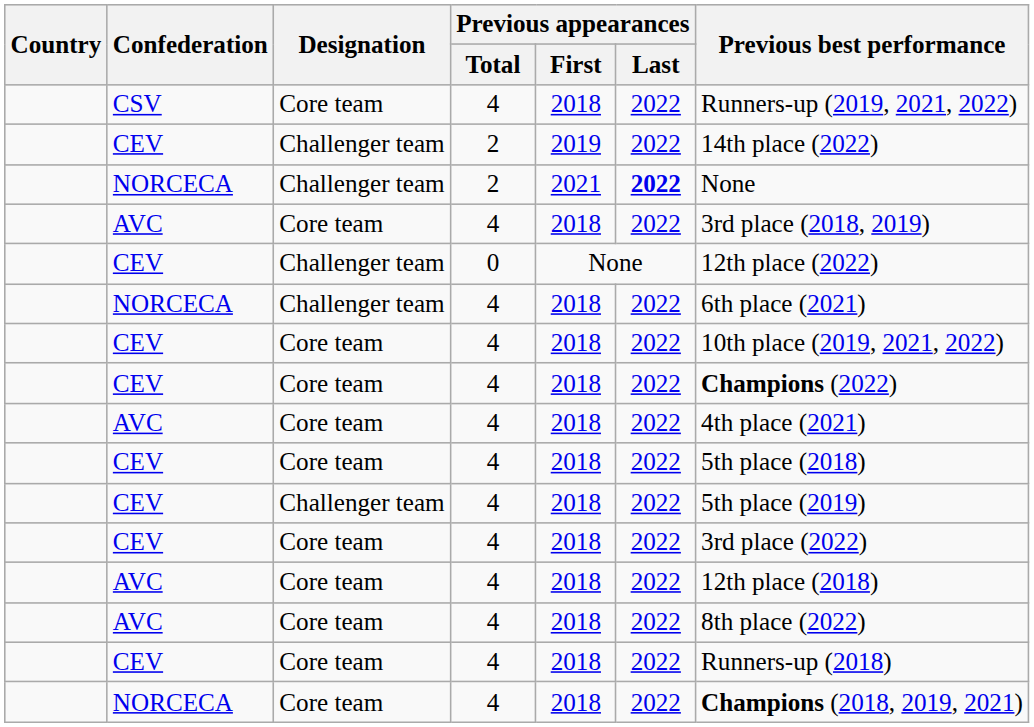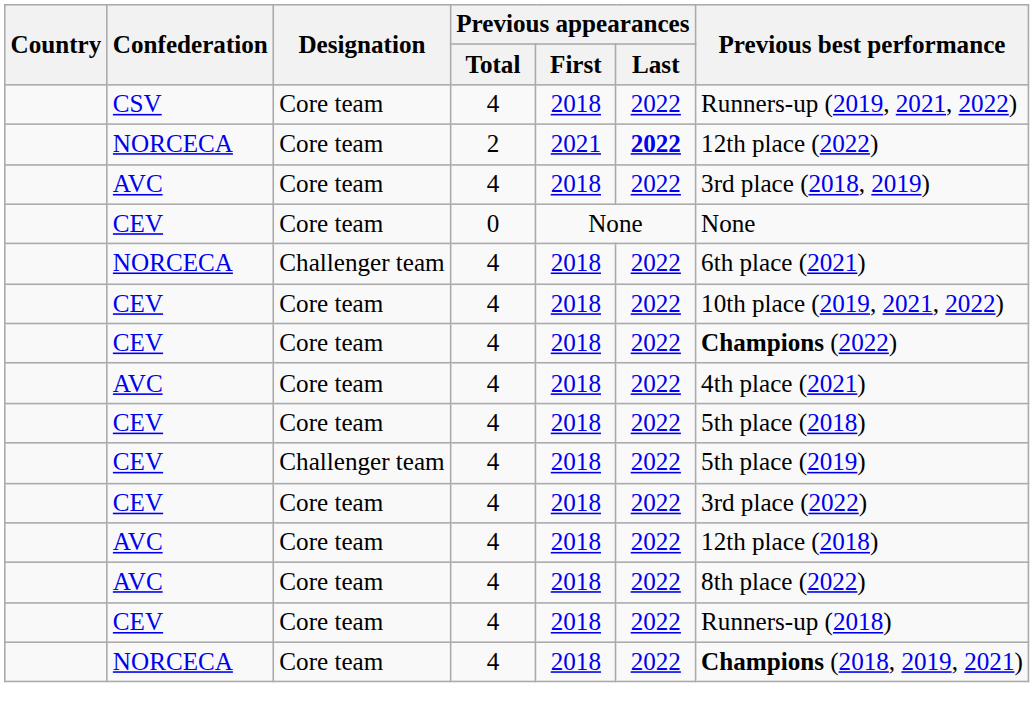 <table class="wikitable sortable">
 <tr>
 <th rowspan=2>Country</th>
 <th rowspan=2>Confederation</th>
 <th rowspan=2>Designation</th>
 <th colspan=3>Previous appearances</th>
 <th rowspan=2>Previous best performance</th>
 </tr>
 <tr>
 <th>Total</th>
 <th>First</th>
 <th>Last</th>
 </tr>
 <tr>
 <td></td>
 <td><a href='#'>CSV</a></td>
 <td>Core team</td>
 <td style="text-align:center">4</td>
 <td style="text-align:center"><a href='#'>2018</a></td>
 <td style="text-align:center"><a href='#'>2022</a></td>
 <td>Runners-up (<a href='#'>2019</a>, <a href='#'>2021</a>, <a href='#'>2022</a>)</td>
 </tr>
 <tr>
 <td></td>
-<td><a href='#'>CEV</a></td>
-<td>Challenger team</td>
-<td style="text-align:center">2</td>
-<td style="text-align:center"><a href='#'>2019</a></td>
-<td style="text-align:center"><a href='#'>2022</a></td>
-<td>14th place (<a href='#'>2022</a>)</td>
-</tr>
-<tr>
-<td></td>
 <td><a href='#'>NORCECA</a></td>
-<td>Challenger team</td>
+<td>Core team</td>
 <td style="text-align:center">2</td>
 <td style="text-align:center"><a href='#'>2021</a></td>
 <td style="text-align:center"><strong><a href='#'>2022</a></strong></td>
-<td>None</td>
+<td>12th place (<a href='#'>2022</a>)</td>
 </tr>
 <tr>
 <td></td>
 <td><a href='#'>AVC</a></td>
 <td>Core team</td>
 <td style="text-align:center">4</td>
 <td style="text-align:center"><a href='#'>2018</a></td>
 <td style="text-align:center"><a href='#'>2022</a></td>
 <td>3rd place (<a href='#'>2018</a>, <a href='#'>2019</a>)</td>
 </tr>
 <tr>
 <td></td>
 <td><a href='#'>CEV</a></td>
-<td>Challenger team</td>
+<td>Core team</td>
 <td style="text-align:center">0</td>
 <td style="text-align:center" colspan=2>None</td>
-<td>12th place (<a href='#'>2022</a>)</td>
+<td>None</td>
 </tr>
 <tr>
 <td></td>
 <td><a href='#'>NORCECA</a></td>
 <td>Challenger team</td>
 <td style="text-align:center">4</td>
 <td style="text-align:center"><a href='#'>2018</a></td>
 <td style="text-align:center"><a href='#'>2022</a></td>
 <td>6th place (<a href='#'>2021</a>)</td>
 </tr>
 <tr>
 <td></td>
 <td><a href='#'>CEV</a></td>
 <td>Core team</td>
 <td style="text-align:center">4</td>
 <td style="text-align:center"><a href='#'>2018</a></td>
 <td style="text-align:center"><a href='#'>2022</a></td>
 <td>10th place (<a href='#'>2019</a>, <a href='#'>2021</a>, <a href='#'>2022</a>)</td>
 </tr>
 <tr>
 <td></td>
 <td><a href='#'>CEV</a></td>
 <td>Core team</td>
 <td style="text-align:center">4</td>
 <td style="text-align:center"><a href='#'>2018</a></td>
 <td style="text-align:center"><a href='#'>2022</a></td>
 <td><strong>Champions</strong> (<a href='#'>2022</a>)</td>
 </tr>
 <tr>
 <td></td>
 <td><a href='#'>AVC</a></td>
 <td>Core team</td>
 <td style="text-align:center">4</td>
 <td style="text-align:center"><a href='#'>2018</a></td>
 <td style="text-align:center"><a href='#'>2022</a></td>
 <td>4th place (<a href='#'>2021</a>)</td>
 </tr>
 <tr>
 <td></td>
 <td><a href='#'>CEV</a></td>
 <td>Core team</td>
 <td style="text-align:center">4</td>
 <td style="text-align:center"><a href='#'>2018</a></td>
 <td style="text-align:center"><a href='#'>2022</a></td>
 <td>5th place (<a href='#'>2018</a>)</td>
 </tr>
 <tr>
 <td></td>
 <td><a href='#'>CEV</a></td>
 <td>Challenger team</td>
 <td style="text-align:center">4</td>
 <td style="text-align:center"><a href='#'>2018</a></td>
 <td style="text-align:center"><a href='#'>2022</a></td>
 <td>5th place (<a href='#'>2019</a>)</td>
 </tr>
 <tr>
 <td></td>
 <td><a href='#'>CEV</a></td>
 <td>Core team</td>
 <td style="text-align:center">4</td>
 <td style="text-align:center"><a href='#'>2018</a></td>
 <td style="text-align:center"><a href='#'>2022</a></td>
 <td>3rd place (<a href='#'>2022</a>)</td>
 </tr>
 <tr>
 <td></td>
 <td><a href='#'>AVC</a></td>
 <td>Core team</td>
 <td style="text-align:center">4</td>
 <td style="text-align:center"><a href='#'>2018</a></td>
 <td style="text-align:center"><a href='#'>2022</a></td>
 <td>12th place (<a href='#'>2018</a>)</td>
 </tr>
 <tr>
 <td></td>
 <td><a href='#'>AVC</a></td>
 <td>Core team</td>
 <td style="text-align:center">4</td>
 <td style="text-align:center"><a href='#'>2018</a></td>
 <td style="text-align:center"><a href='#'>2022</a></td>
 <td>8th place (<a href='#'>2022</a>)</td>
 </tr>
 <tr>
 <td></td>
 <td><a href='#'>CEV</a></td>
 <td>Core team</td>
 <td style="text-align:center">4</td>
 <td style="text-align:center"><a href='#'>2018</a></td>
 <td style="text-align:center"><a href='#'>2022</a></td>
 <td>Runners-up (<a href='#'>2018</a>)</td>
 </tr>
 <tr>
 <td></td>
 <td><a href='#'>NORCECA</a></td>
 <td>Core team</td>
 <td style="text-align:center">4</td>
 <td style="text-align:center"><a href='#'>2018</a></td>
 <td style="text-align:center"><a href='#'>2022</a></td>
 <td><strong>Champions</strong> (<a href='#'>2018</a>, <a href='#'>2019</a>, <a href='#'>2021</a>)</td>
 </tr>
 </table>
